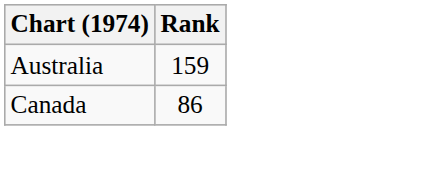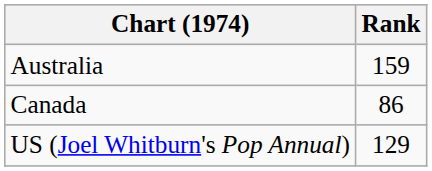 <table class="wikitable sortable">
 <tr>
 <th align="left">Chart (1974)</th>
 <th style="text-align:center;">Rank</th>
 </tr>
 <tr>
 <td>Australia</td>
 <td style="text-align:center;">159</td>
 </tr>
 <tr>
 <td>Canada</td>
 <td style="text-align:center;">86</td>
 </tr>
+<tr>
+<td>US (<a href='#'>Joel Whitburn</a>'s <em>Pop Annual</em>)</td>
+<td style="text-align:center;">129</td>
+</tr>
 </table>
